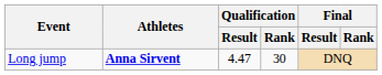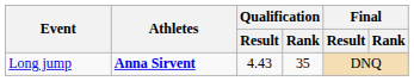 <table class="wikitable" border="1" style="font-size:90%">
 <tr>
 <th rowspan="2" width=100>Event</th>
 <th rowspan="2" width=120>Athletes</th>
 <th colspan="2">Qualification</th>
 <th colspan="2">Final</th>
 </tr>
 <tr>
 <th>Result</th>
 <th>Rank</th>
 <th>Result</th>
 <th>Rank</th>
 </tr>
 <tr>
 <td><a href='#'>Long jump</a></td>
 <td><strong><a href='#'>Anna Sirvent</a></strong></td>
-<td align=center>4.47</td>
-<td align=center>30</td>
+<td align=center>4.43</td>
+<td align=center>35</td>
 <td colspan=2 align=center bgcolor="wheat">DNQ</td>
 </tr>
 </table>
